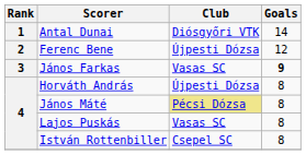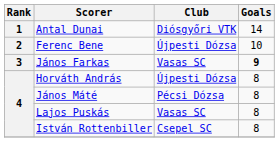 <table class="wikitable" style="text-align:center">
 <tr>
 <th>Rank</th>
 <th>Scorer</th>
 <th>Club</th>
 <th>Goals</th>
 </tr>
 <tr>
 <th rowspan="1">1</th>
 <td align=left> <a href='#'>Antal Dunai</a></td>
 <td align=left><a href='#'>Diósgyőri VTK</a></td>
 <td>14</td>
 </tr>
 <tr>
 <th rowspan="1">2</th>
 <td align=left> <a href='#'>Ferenc Bene</a></td>
 <td align=left><a href='#'>Újpesti Dózsa</a></td>
-<td>12</td>
+<td>10</td>
 </tr>
 <tr>
 <th rowspan="1">3</th>
 <td align=left> <a href='#'>János Farkas</a></td>
 <td align=left><a href='#'>Vasas SC</a></td>
 <td><strong>9</strong></td>
 </tr>
 <tr>
 <th rowspan="4">4</th>
 <td align=left> <a href='#'>Horváth András</a></td>
 <td align=left><a href='#'>Újpesti Dózsa</a></td>
 <td>8</td>
 </tr>
 <tr>
 <td align=left> <a href='#'>János Máté</a></td>
-<td align=left style="background: khaki;"><a href='#'>Pécsi Dózsa</a></td>
+<td align=left><a href='#'>Pécsi Dózsa</a></td>
 <td>8</td>
 </tr>
 <tr>
 <td align=left> <a href='#'>Lajos Puskás</a></td>
 <td align=left><a href='#'>Vasas SC</a></td>
 <td>8</td>
 </tr>
 <tr>
 <td align=left> <a href='#'>István Rottenbiller</a></td>
 <td align=left><a href='#'>Csepel SC</a></td>
 <td>8</td>
 </tr>
 <tr>
 </tr>
 </table>
